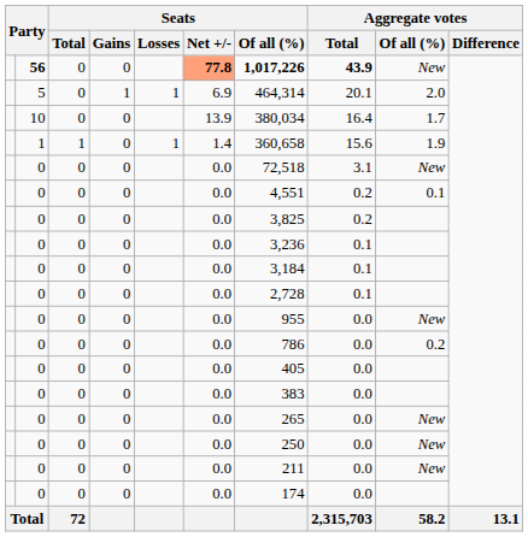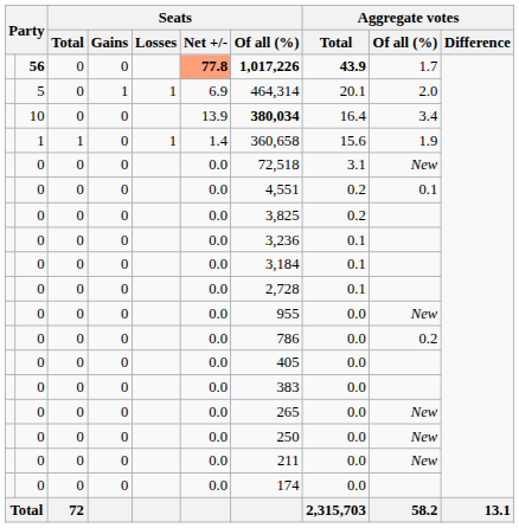 <table class="wikitable sortable" style="text-align:right; font-size:95%;">
 <tr>
 <th colspan="2" rowspan="2">Party</th>
 <th colspan="5">Seats</th>
 <th colspan="3">Aggregate votes</th>
 </tr>
 <tr>
 <th>Total</th>
 <th>Gains</th>
 <th>Losses</th>
 <th>Net +/-</th>
 <th>Of all (%)</th>
 <th>Total</th>
 <th>Of all (%)</th>
 <th>Difference</th>
 </tr>
 <tr>
 <td></td>
 <td><strong>56</strong></td>
 <td>0</td>
 <td>0</td>
 <td></td>
 <td style="background: lightsalmon;"><strong>77.8</strong></td>
 <td><strong>1,017,226</strong></td>
 <td><strong>43.9</strong></td>
-<td><em>New</em></td>
+<td>1.7</td>
 </tr>
 <tr>
 <td></td>
 <td>5</td>
 <td>0</td>
 <td>1</td>
 <td>1</td>
 <td>6.9</td>
 <td>464,314</td>
 <td>20.1</td>
 <td>2.0</td>
 </tr>
 <tr>
 <td></td>
 <td>10</td>
 <td>0</td>
 <td>0</td>
 <td></td>
 <td>13.9</td>
-<td>380,034</td>
+<td><strong>380,034</strong></td>
 <td>16.4</td>
-<td>1.7</td>
+<td>3.4</td>
 </tr>
 <tr>
 <td></td>
 <td>1</td>
 <td>1</td>
 <td>0</td>
 <td>1</td>
 <td>1.4</td>
 <td>360,658</td>
 <td>15.6</td>
 <td>1.9</td>
 </tr>
 <tr>
 <td></td>
 <td>0</td>
 <td>0</td>
 <td>0</td>
 <td></td>
 <td>0.0</td>
 <td>72,518</td>
 <td>3.1</td>
 <td><em>New</em></td>
 </tr>
 <tr>
 <td></td>
 <td>0</td>
 <td>0</td>
 <td>0</td>
 <td></td>
 <td>0.0</td>
 <td>4,551</td>
 <td>0.2</td>
 <td>0.1</td>
 </tr>
 <tr>
 <td></td>
 <td>0</td>
 <td>0</td>
 <td>0</td>
 <td></td>
 <td>0.0</td>
 <td>3,825</td>
 <td>0.2</td>
 <td></td>
 </tr>
 <tr>
 <td></td>
 <td>0</td>
 <td>0</td>
 <td>0</td>
 <td></td>
 <td>0.0</td>
 <td>3,236</td>
 <td>0.1</td>
 <td></td>
 </tr>
 <tr>
 <td></td>
 <td>0</td>
 <td>0</td>
 <td>0</td>
 <td></td>
 <td>0.0</td>
 <td>3,184</td>
 <td>0.1</td>
 <td></td>
 </tr>
 <tr>
 <td></td>
 <td>0</td>
 <td>0</td>
 <td>0</td>
 <td></td>
 <td>0.0</td>
 <td>2,728</td>
 <td>0.1</td>
 <td></td>
 </tr>
 <tr>
 <td></td>
 <td>0</td>
 <td>0</td>
 <td>0</td>
 <td></td>
 <td>0.0</td>
 <td>955</td>
 <td>0.0</td>
 <td><em>New</em></td>
 </tr>
 <tr>
 <td></td>
 <td>0</td>
 <td>0</td>
 <td>0</td>
 <td></td>
 <td>0.0</td>
 <td>786</td>
 <td>0.0</td>
 <td>0.2</td>
 </tr>
 <tr>
 <td></td>
 <td>0</td>
 <td>0</td>
 <td>0</td>
 <td></td>
 <td>0.0</td>
 <td>405</td>
 <td>0.0</td>
 <td></td>
 </tr>
 <tr>
 <td></td>
 <td>0</td>
 <td>0</td>
 <td>0</td>
 <td></td>
 <td>0.0</td>
 <td>383</td>
 <td>0.0</td>
 <td></td>
 </tr>
 <tr>
 <td></td>
 <td>0</td>
 <td>0</td>
 <td>0</td>
 <td></td>
 <td>0.0</td>
 <td>265</td>
 <td>0.0</td>
 <td><em>New</em></td>
 </tr>
 <tr>
 <td></td>
 <td>0</td>
 <td>0</td>
 <td>0</td>
 <td></td>
 <td>0.0</td>
 <td>250</td>
 <td>0.0</td>
 <td><em>New</em></td>
 </tr>
 <tr>
 <td></td>
 <td>0</td>
 <td>0</td>
 <td>0</td>
 <td></td>
 <td>0.0</td>
 <td>211</td>
 <td>0.0</td>
 <td><em>New</em></td>
 </tr>
 <tr>
 <td></td>
 <td>0</td>
 <td>0</td>
 <td>0</td>
 <td></td>
 <td>0.0</td>
 <td>174</td>
 <td>0.0</td>
 <td></td>
 </tr>
 <tr class="sortbottom">
 <th colspan="2" style="background:#f2f2f2"><strong>Total</strong></th>
 <td style="background:#f2f2f2;"><strong>72</strong></td>
 <td style="background:#f2f2f2;"></td>
 <td style="background:#f2f2f2;"></td>
 <td style="background:#f2f2f2;"></td>
 <td style="background:#f2f2f2;"></td>
 <td style="background:#f2f2f2;"><strong>2,315,703</strong></td>
 <td style="background:#f2f2f2;"><strong>58.2</strong></td>
 <td style="background:#f2f2f2;"><strong>13.1</strong></td>
 </tr>
 </table>
